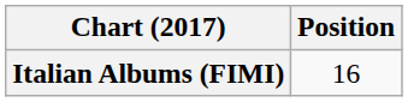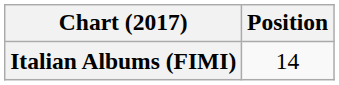 <table class="wikitable plainrowheaders" style="text-align:center">
 <tr>
 <th>Chart (2017)</th>
 <th>Position</th>
 </tr>
 <tr>
 <th scope="row">Italian Albums (FIMI)</th>
-<td>16</td>
+<td>14</td>
 </tr>
 </table>
